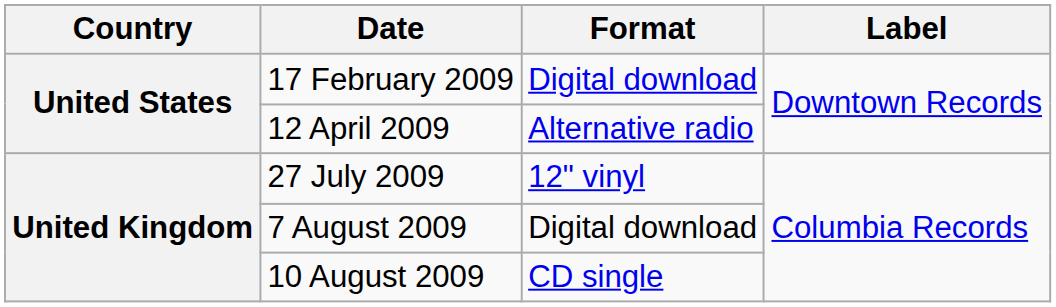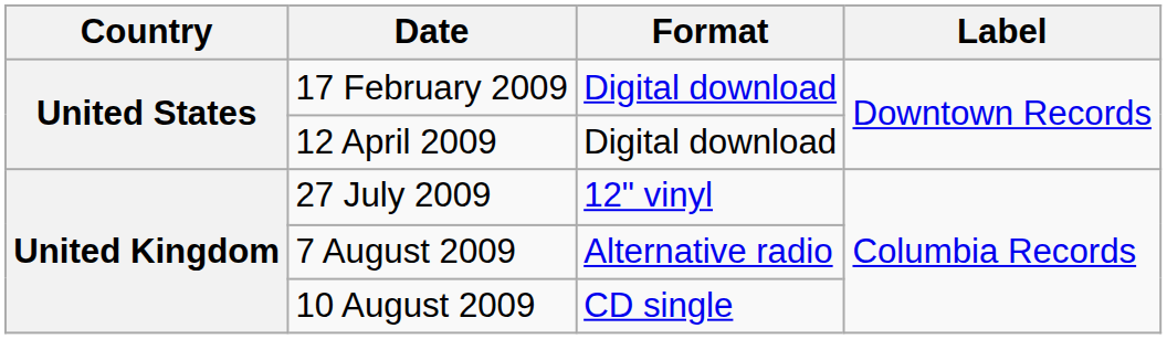 <table class="wikitable plainrowheaders">
 <tr>
 <th scope="col">Country</th>
 <th scope="col">Date</th>
 <th scope="col">Format</th>
 <th scope="col">Label</th>
 </tr>
 <tr>
 <th scope="row" rowspan="2">United States</th>
 <td>17 February 2009</td>
 <td><a href='#'>Digital download</a></td>
 <td rowspan="2"><a href='#'>Downtown Records</a></td>
 </tr>
 <tr>
 <td>12 April 2009</td>
-<td><a href='#'>Alternative radio</a></td>
+<td>Digital download</td>
 </tr>
 <tr>
 <th scope="row" rowspan="3">United Kingdom</th>
 <td>27 July 2009</td>
 <td><a href='#'>12" vinyl</a></td>
 <td rowspan="3"><a href='#'>Columbia Records</a></td>
 </tr>
 <tr>
 <td>7 August 2009</td>
-<td>Digital download</td>
+<td><a href='#'>Alternative radio</a></td>
 </tr>
 <tr>
 <td>10 August 2009</td>
 <td><a href='#'>CD single</a></td>
 </tr>
 </table>
